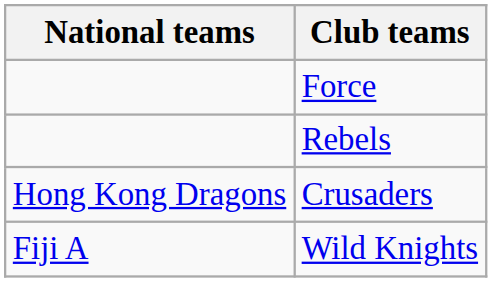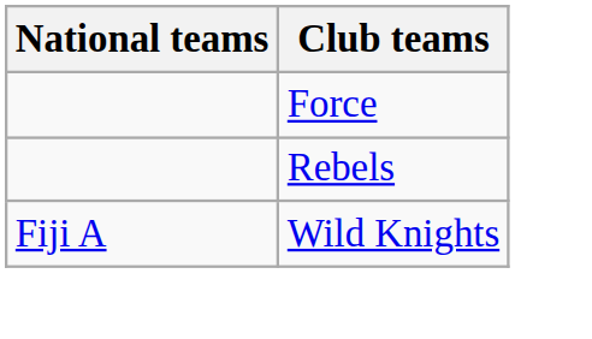 <table class="wikitable plainrowheaders" style="font-size:90%;">
 <tr>
 <th scope=col>National teams</th>
 <th scope=col>Club teams</th>
 </tr>
 <tr>
 <td></td>
 <td> <a href='#'>Force</a></td>
 </tr>
 <tr>
 <td></td>
 <td> <a href='#'>Rebels</a></td>
 </tr>
 <tr>
-<td> <a href='#'>Hong Kong Dragons</a></td>
-<td> <a href='#'>Crusaders</a></td>
-</tr>
-<tr>
 <td> <a href='#'>Fiji A</a></td>
 <td> <a href='#'>Wild Knights</a></td>
 </tr>
 </table>
